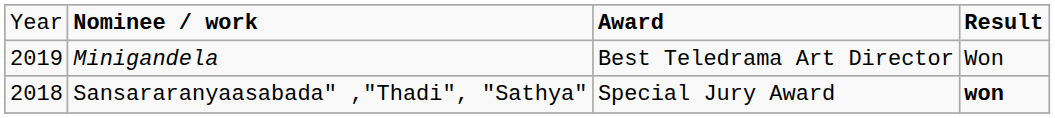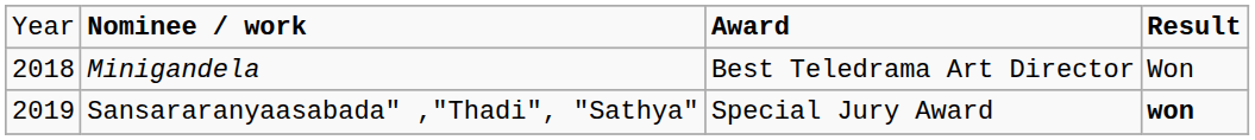 <table class="wikitable">
 <tr>
 <td>Year</td>
 <td><strong>Nominee / work</strong></td>
 <td><strong>Award</strong></td>
 <td><strong>Result</strong></td>
 </tr>
 <tr>
-<td>2019</td>
+<td>2018</td>
 <td><em>Minigandela</em></td>
 <td>Best Teledrama Art Director</td>
 <td>Won</td>
 </tr>
 <tr>
-<td>2018</td>
+<td>2019</td>
 <td>Sansararanyaasabada"  ,"Thadi", "Sathya"</td>
 <td>Special Jury Award</td>
 <td><strong>won</strong></td>
 </tr>
 </table>
